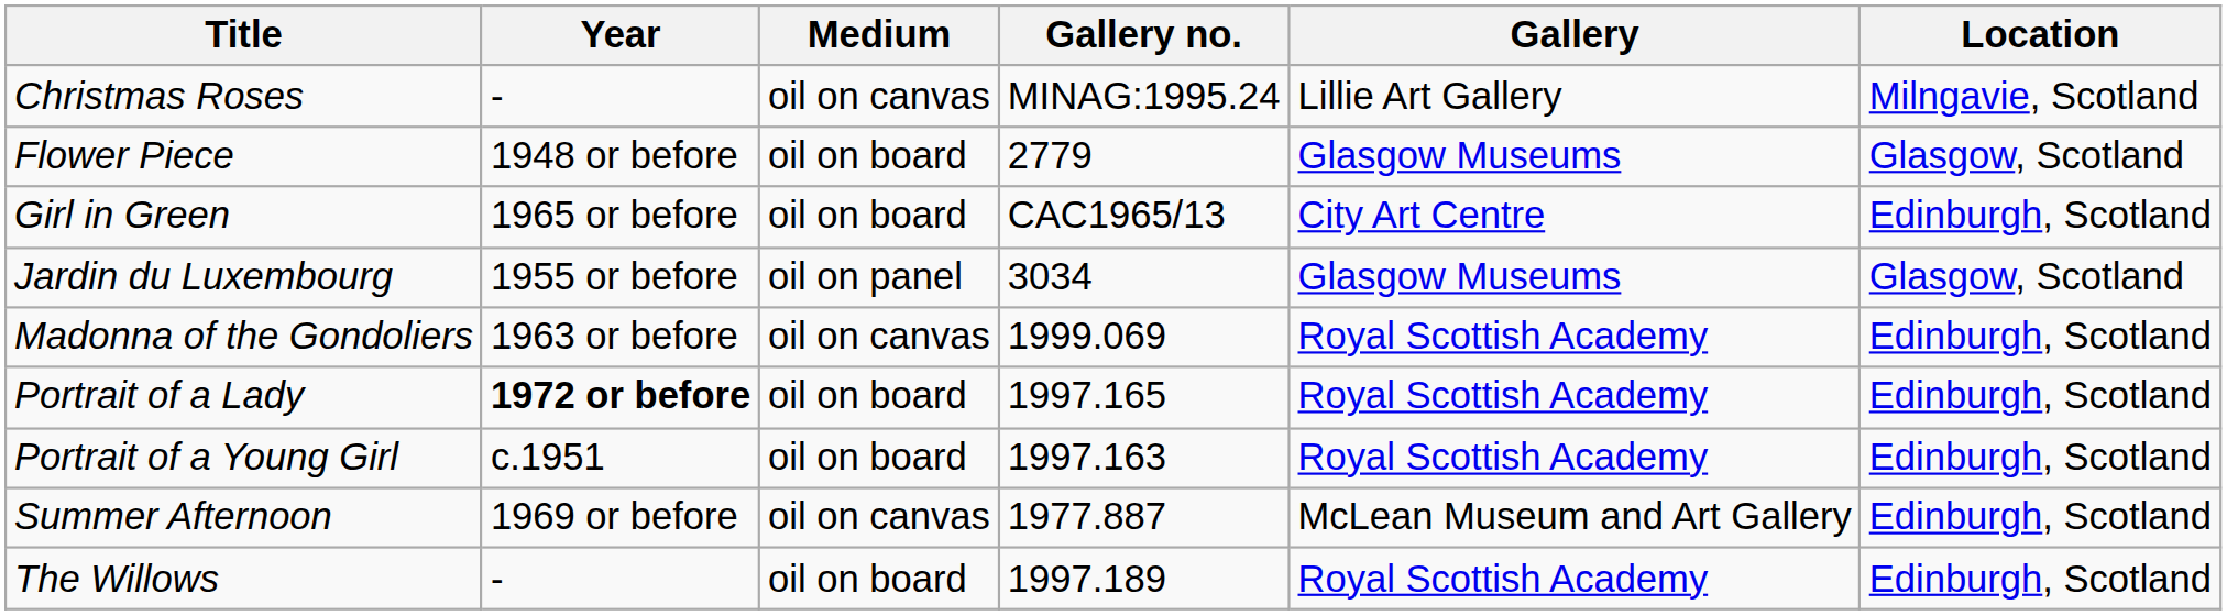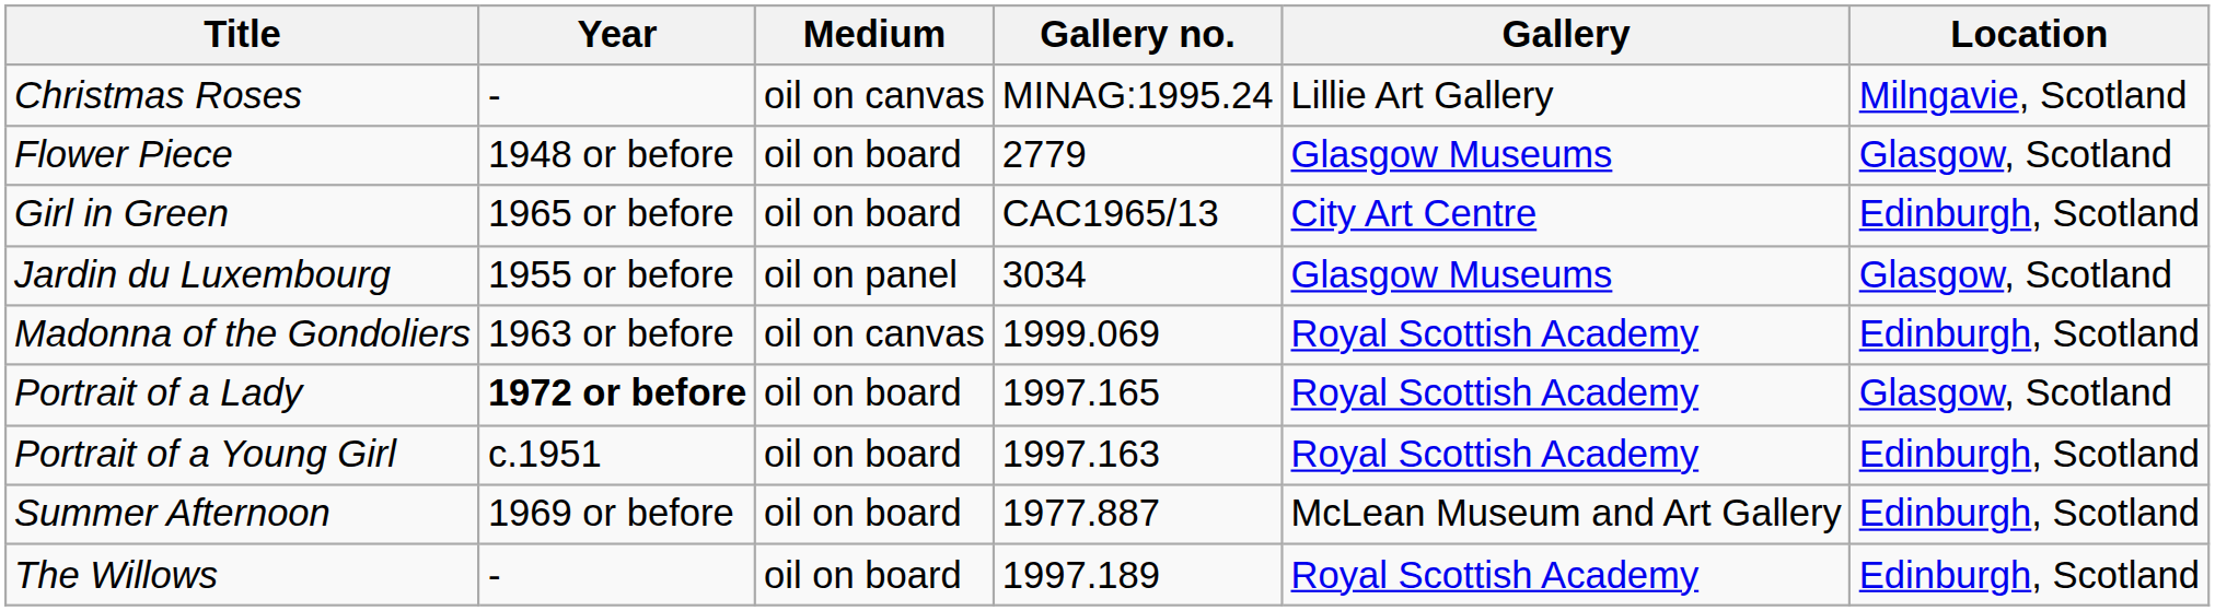 <table class="wikitable">
 <tr>
 <th>Title</th>
 <th>Year</th>
 <th>Medium</th>
 <th>Gallery no.</th>
 <th>Gallery</th>
 <th>Location</th>
 </tr>
 <tr>
 <td><em>Christmas Roses</em></td>
 <td>-</td>
 <td>oil on canvas</td>
 <td>MINAG:1995.24</td>
 <td>Lillie Art Gallery</td>
 <td><a href='#'>Milngavie</a>, Scotland</td>
 </tr>
 <tr>
 <td><em>Flower Piece</em></td>
 <td>1948 or before</td>
 <td>oil on board</td>
 <td>2779</td>
 <td><a href='#'>Glasgow Museums</a></td>
 <td><a href='#'>Glasgow</a>, Scotland</td>
 </tr>
 <tr>
 <td><em>Girl in Green</em></td>
 <td>1965 or before</td>
 <td>oil on board</td>
 <td>CAC1965/13</td>
 <td><a href='#'>City Art Centre</a></td>
 <td><a href='#'>Edinburgh</a>, Scotland</td>
 </tr>
 <tr>
 <td><em>Jardin du Luxembourg</em></td>
 <td>1955 or before</td>
 <td>oil on panel</td>
 <td>3034</td>
 <td><a href='#'>Glasgow Museums</a></td>
 <td><a href='#'>Glasgow</a>, Scotland</td>
 </tr>
 <tr>
 <td><em>Madonna of the Gondoliers</em></td>
 <td>1963 or before</td>
 <td>oil on canvas</td>
 <td>1999.069</td>
 <td><a href='#'>Royal Scottish Academy</a></td>
 <td><a href='#'>Edinburgh</a>, Scotland</td>
 </tr>
 <tr>
 <td><em>Portrait of a Lady</em></td>
 <td><strong>1972 or before</strong></td>
 <td>oil on board</td>
 <td>1997.165</td>
 <td><a href='#'>Royal Scottish Academy</a></td>
-<td><a href='#'>Edinburgh</a>, Scotland</td>
+<td><a href='#'>Glasgow</a>, Scotland</td>
 </tr>
 <tr>
 <td><em>Portrait of a Young Girl</em></td>
 <td>c.1951</td>
 <td>oil on board</td>
 <td>1997.163</td>
 <td><a href='#'>Royal Scottish Academy</a></td>
 <td><a href='#'>Edinburgh</a>, Scotland</td>
 </tr>
 <tr>
 <td><em>Summer Afternoon</em></td>
 <td>1969 or before</td>
-<td>oil on canvas</td>
+<td>oil on board</td>
 <td>1977.887</td>
 <td>McLean Museum and Art Gallery</td>
 <td><a href='#'>Edinburgh</a>, Scotland</td>
 </tr>
 <tr>
 <td><em>The Willows</em></td>
 <td>-</td>
 <td>oil on board</td>
 <td>1997.189</td>
 <td><a href='#'>Royal Scottish Academy</a></td>
 <td><a href='#'>Edinburgh</a>, Scotland</td>
 </tr>
 </table>
